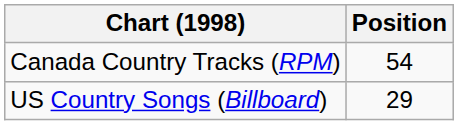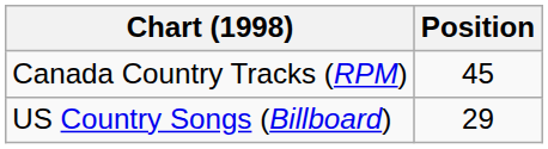 <table class="wikitable sortable">
 <tr>
 <th scope="col">Chart (1998)</th>
 <th scope="col">Position</th>
 </tr>
 <tr>
 <td>Canada Country Tracks (<em><a href='#'>RPM</a></em>)</td>
-<td align="center">54</td>
+<td align="center">45</td>
 </tr>
 <tr>
 <td>US <a href='#'>Country Songs</a> (<em><a href='#'>Billboard</a></em>)</td>
 <td align="center">29</td>
 </tr>
 </table>
